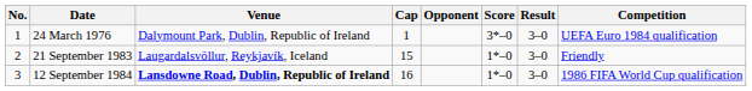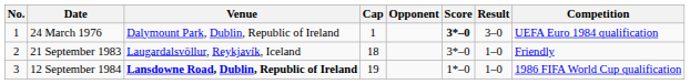 <table class="wikitable sortable">
 <tr>
 <th scope="col">No.</th>
 <th scope="col">Date</th>
 <th scope="col">Venue</th>
 <th scope="col">Cap</th>
 <th scope="col">Opponent</th>
 <th scope="col">Score</th>
 <th scope="col">Result</th>
 <th scope="col">Competition</th>
 </tr>
 <tr>
 <td style="text-align:center">1</td>
 <td>24 March 1976</td>
 <td><a href='#'>Dalymount Park</a>, <a href='#'>Dublin</a>, Republic of Ireland</td>
 <td style="text-align:center">1</td>
 <td></td>
-<td style="text-align:center">3*–0</td>
+<td style="text-align:center"><strong>3*–0</strong></td>
 <td style="text-align:center">3–0</td>
 <td><a href='#'>UEFA Euro 1984 qualification</a></td>
 </tr>
 <tr>
 <td style="text-align:center">2</td>
 <td>21 September 1983</td>
 <td><a href='#'>Laugardalsvöllur</a>, <a href='#'>Reykjavík</a>, Iceland</td>
-<td style="text-align:center">15</td>
+<td style="text-align:center">18</td>
 <td></td>
-<td style="text-align:center">1*–0</td>
-<td style="text-align:center">3–0</td>
+<td style="text-align:center">3*–0</td>
+<td style="text-align:center">1–0</td>
 <td><a href='#'>Friendly</a></td>
 </tr>
 <tr>
 <td style="text-align:center">3</td>
 <td>12 September 1984</td>
 <td><strong><a href='#'>Lansdowne Road</a>, <a href='#'>Dublin</a>, Republic of Ireland</strong></td>
-<td style="text-align:center">16</td>
+<td style="text-align:center">19</td>
 <td></td>
 <td style="text-align:center">1*–0</td>
-<td style="text-align:center">3–0</td>
+<td style="text-align:center">1–0</td>
 <td><a href='#'>1986 FIFA World Cup qualification</a></td>
 </tr>
 </table>
